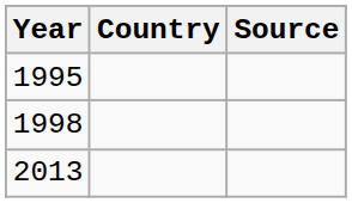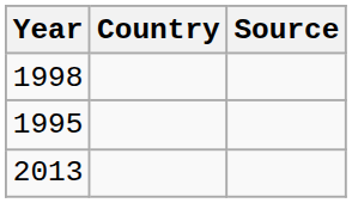 <table class="wikitable">
 <tr>
 <th>Year</th>
 <th>Country</th>
 <th>Source</th>
 </tr>
 <tr>
-<td>1995</td>
+<td>1998</td>
 <td></td>
 <td></td>
 </tr>
 <tr>
-<td>1998</td>
+<td>1995</td>
 <td></td>
 <td></td>
 </tr>
 <tr>
 <td>2013</td>
 <td></td>
 <td></td>
 </tr>
 </table>
